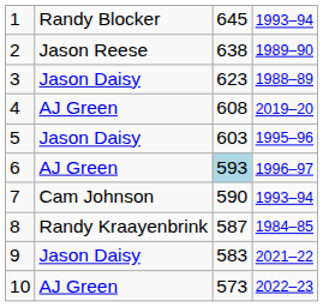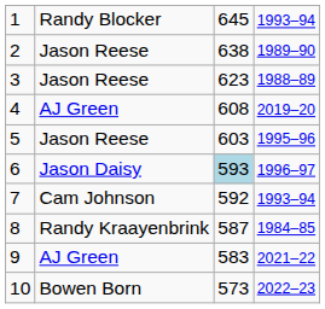 <table class="wikitable">
 <tr>
 </tr>
 <tr>
 <td>1</td>
 <td>Randy Blocker</td>
 <td>645</td>
 <td style="font-size:80%;"><a href='#'>1993–94</a></td>
 </tr>
 <tr>
 <td>2</td>
 <td>Jason Reese</td>
 <td>638</td>
 <td style="font-size:80%;"><a href='#'>1989–90</a></td>
 </tr>
 <tr>
 <td>3</td>
-<td><a href='#'>Jason Daisy</a></td>
+<td>Jason Reese</td>
 <td>623</td>
 <td style="font-size:80%;"><a href='#'>1988–89</a></td>
 </tr>
 <tr>
 <td>4</td>
 <td><a href='#'>AJ Green</a></td>
 <td>608</td>
 <td style="font-size:80%;"><a href='#'>2019–20</a></td>
 </tr>
 <tr>
 <td>5</td>
-<td><a href='#'>Jason Daisy</a></td>
+<td>Jason Reese</td>
 <td>603</td>
 <td style="font-size:80%;"><a href='#'>1995–96</a></td>
 </tr>
 <tr>
 <td>6</td>
-<td><a href='#'>AJ Green</a></td>
+<td><a href='#'>Jason Daisy</a></td>
 <td style="background: lightblue;">593</td>
 <td style="font-size:80%;"><a href='#'>1996–97</a></td>
 </tr>
 <tr>
 <td>7</td>
 <td>Cam Johnson</td>
-<td>590</td>
+<td>592</td>
 <td style="font-size:80%;"><a href='#'>1993–94</a></td>
 </tr>
 <tr>
 <td>8</td>
 <td>Randy Kraayenbrink</td>
 <td>587</td>
 <td style="font-size:80%;"><a href='#'>1984–85</a></td>
 </tr>
 <tr>
 <td>9</td>
-<td><a href='#'>Jason Daisy</a></td>
+<td><a href='#'>AJ Green</a></td>
 <td>583</td>
 <td style="font-size:80%;"><a href='#'>2021–22</a></td>
 </tr>
 <tr>
 <td>10</td>
-<td><a href='#'>AJ Green</a></td>
+<td>Bowen Born</td>
 <td>573</td>
 <td style="font-size:80%;"><a href='#'>2022–23</a></td>
 </tr>
 </table>
